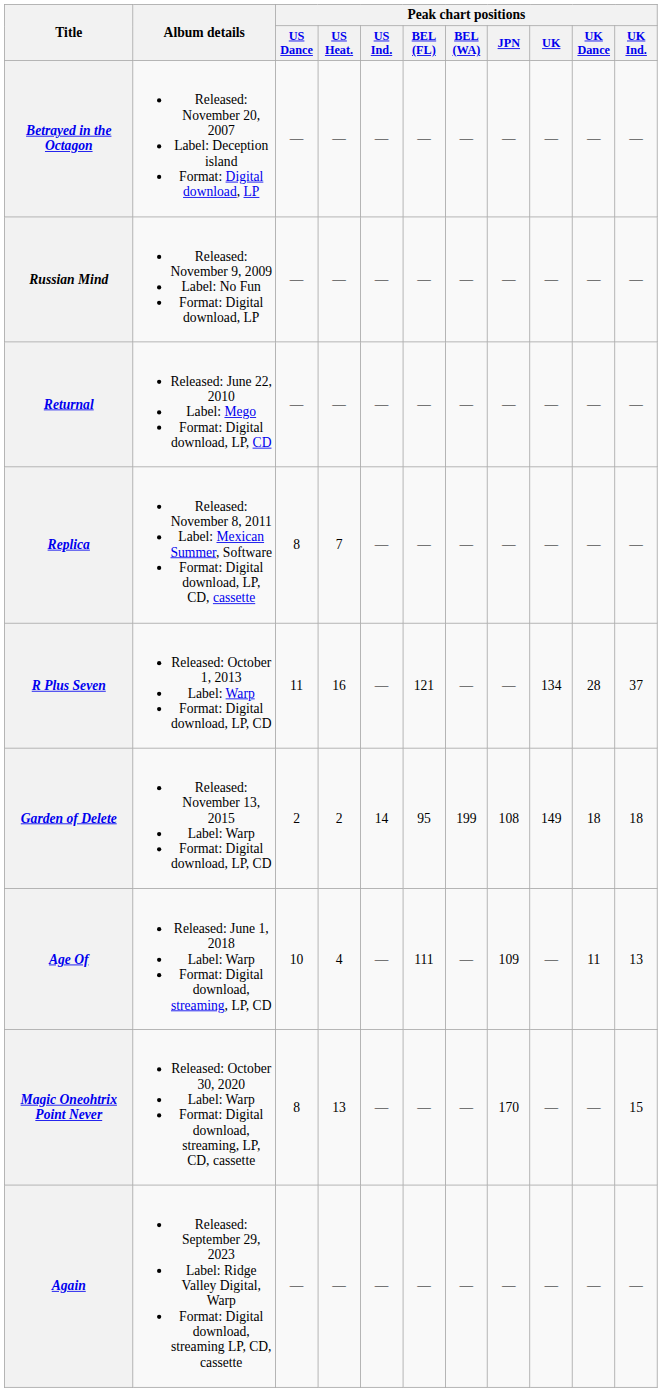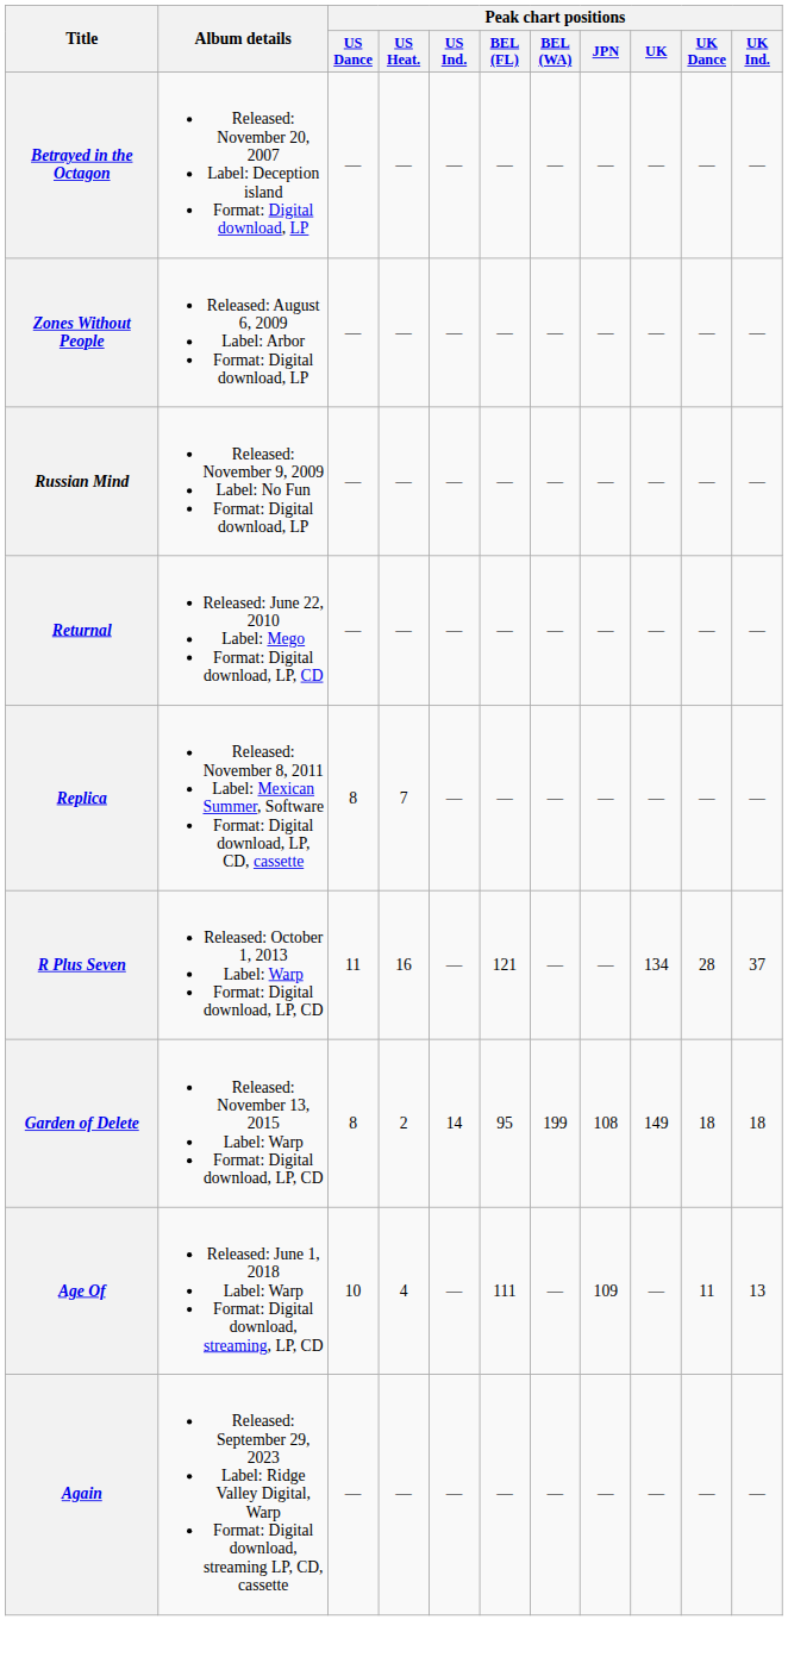 <table class="wikitable plainrowheaders" style="text-align:center;">
 <tr>
 <th scope="col" rowspan="2" style="width:9em;">Title</th>
 <th scope="col" rowspan="2" style="width:10em;">Album details</th>
 <th scope="col" colspan="9">Peak chart positions</th>
 </tr>
 <tr>
 <th scope="col" style="width:3em;font-size:90%;"><a href='#'>US Dance</a><br></th>
 <th scope="col" style="width:3em;font-size:90%;"><a href='#'>US Heat.</a><br></th>
 <th scope="col" style="width:3em;font-size:90%;"><a href='#'>US Ind.</a><br></th>
 <th scope="col" style="width:3em;font-size:90%;"><a href='#'>BEL<br>(FL)</a><br></th>
 <th scope="col" style="width:3em;font-size:90%;"><a href='#'>BEL<br>(WA)</a><br></th>
 <th scope="col" style="width:3em;font-size:90%;"><a href='#'>JPN</a><br></th>
 <th scope="col" style="width:3em;font-size:90%;"><a href='#'>UK</a><br></th>
 <th scope="col" style="width:3em;font-size:90%;"><a href='#'>UK<br>Dance</a><br></th>
 <th scope="col" style="width:3em;font-size:90%;"><a href='#'>UK<br>Ind.</a><br></th>
 </tr>
 <tr>
 <th scope="row"><em><a href='#'>Betrayed in the Octagon</a></em></th>
 <td><br><ul><li>Released: November 20, 2007</li><li>Label: Deception island</li><li>Format: <a href='#'>Digital download</a>, <a href='#'>LP</a></li></ul></td>
+<td>—</td>
+<td>—</td>
+<td>—</td>
+<td>—</td>
+<td>—</td>
+<td>—</td>
+<td>—</td>
+<td>—</td>
+<td>—</td>
+</tr>
+<tr>
+<th scope="row"><em><a href='#'>Zones Without People</a></em></th>
+<td><br><ul><li>Released: August 6, 2009</li><li>Label: Arbor</li><li>Format: Digital download, LP</li></ul></td>
 <td>—</td>
 <td>—</td>
 <td>—</td>
 <td>—</td>
 <td>—</td>
 <td>—</td>
 <td>—</td>
 <td>—</td>
 <td>—</td>
 </tr>
 <tr>
 <th scope="row"><em>Russian Mind</em></th>
 <td><br><ul><li>Released: November 9, 2009</li><li>Label: No Fun</li><li>Format: Digital download, LP</li></ul></td>
 <td>—</td>
 <td>—</td>
 <td>—</td>
 <td>—</td>
 <td>—</td>
 <td>—</td>
 <td>—</td>
 <td>—</td>
 <td>—</td>
 </tr>
 <tr>
 <th scope="row"><em><a href='#'>Returnal</a></em></th>
 <td><br><ul><li>Released: June 22, 2010</li><li>Label: <a href='#'>Mego</a></li><li>Format: Digital download, LP, <a href='#'>CD</a></li></ul></td>
 <td>—</td>
 <td>—</td>
 <td>—</td>
 <td>—</td>
 <td>—</td>
 <td>—</td>
 <td>—</td>
 <td>—</td>
 <td>—</td>
 </tr>
 <tr>
 <th scope="row"><em><a href='#'>Replica</a></em></th>
 <td><br><ul><li>Released: November 8, 2011</li><li>Label: <a href='#'>Mexican Summer</a>, Software</li><li>Format: Digital download, LP, CD, <a href='#'>cassette</a></li></ul></td>
 <td>8</td>
 <td>7</td>
 <td>—</td>
 <td>—</td>
 <td>—</td>
 <td>—</td>
 <td>—</td>
 <td>—</td>
 <td>—</td>
 </tr>
 <tr>
 <th scope="row"><em><a href='#'>R Plus Seven</a></em></th>
 <td><br><ul><li>Released: October 1, 2013</li><li>Label: <a href='#'>Warp</a></li><li>Format: Digital download, LP, CD</li></ul></td>
 <td>11</td>
 <td>16</td>
 <td>—</td>
 <td>121</td>
 <td>—</td>
 <td>—</td>
 <td>134</td>
 <td>28</td>
 <td>37</td>
 </tr>
 <tr>
 <th scope="row"><em><a href='#'>Garden of Delete</a></em></th>
 <td><br><ul><li>Released: November 13, 2015</li><li>Label: Warp</li><li>Format: Digital download, LP, CD</li></ul></td>
-<td>2</td>
+<td>8</td>
 <td>2</td>
 <td>14</td>
 <td>95</td>
 <td>199</td>
 <td>108</td>
 <td>149</td>
 <td>18</td>
 <td>18</td>
 </tr>
 <tr>
 <th scope="row"><em><a href='#'>Age Of</a></em></th>
 <td><br><ul><li>Released: June 1, 2018</li><li>Label: Warp</li><li>Format: Digital download, <a href='#'>streaming</a>, LP, CD</li></ul></td>
 <td>10</td>
 <td>4</td>
 <td>—</td>
 <td>111</td>
 <td>—</td>
 <td>109</td>
 <td>—</td>
 <td>11</td>
 <td>13</td>
 </tr>
 <tr>
-<th scope="row"><em><a href='#'>Magic Oneohtrix Point Never</a></em></th>
-<td><br><ul><li>Released: October 30, 2020</li><li>Label: Warp</li><li>Format: Digital download, streaming, LP, CD, cassette</li></ul></td>
-<td>8</td>
-<td>13</td>
-<td>—</td>
-<td>—</td>
-<td>—</td>
-<td>170</td>
-<td>—</td>
-<td>—</td>
-<td>15</td>
-</tr>
-<tr>
 <th scope="row"><em><a href='#'>Again</a></em></th>
 <td><br><ul><li>Released: September 29, 2023</li><li>Label: Ridge Valley Digital, Warp</li><li>Format: Digital download, streaming LP, CD, cassette</li></ul></td>
 <td>—</td>
 <td>—</td>
 <td>—</td>
 <td>—</td>
 <td>—</td>
 <td>—</td>
 <td>—</td>
 <td>—</td>
 <td>—</td>
 </tr>
 </table>
